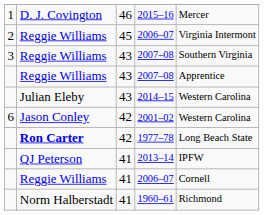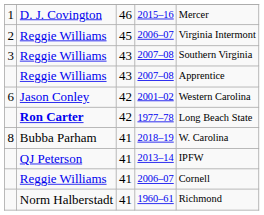 <table class="wikitable">
 <tr>
 </tr>
 <tr>
 <td>1</td>
 <td><a href='#'>D. J. Covington</a></td>
 <td>46</td>
 <td style="font-size:80%;"><a href='#'>2015–16</a></td>
 <td style="font-size:80%;">Mercer</td>
 </tr>
 <tr>
 <td>2</td>
 <td><a href='#'>Reggie Williams</a></td>
 <td>45</td>
 <td style="font-size:80%;"><a href='#'>2006–07</a></td>
 <td style="font-size:80%;">Virginia Intermont</td>
 </tr>
 <tr>
 <td>3</td>
 <td><a href='#'>Reggie Williams</a></td>
 <td>43</td>
 <td style="font-size:80%;"><a href='#'>2007–08</a></td>
 <td style="font-size:80%;">Southern Virginia</td>
 </tr>
 <tr>
 <td></td>
 <td><a href='#'>Reggie Williams</a></td>
 <td>43</td>
 <td style="font-size:80%;"><a href='#'>2007–08</a></td>
 <td style="font-size:80%;">Apprentice</td>
 </tr>
 <tr>
-<td></td>
-<td>Julian Eleby</td>
-<td>43</td>
-<td style="font-size:80%;"><a href='#'>2014–15</a></td>
-<td style="font-size:80%;">Western Carolina</td>
-</tr>
-<tr>
 <td>6</td>
 <td><a href='#'>Jason Conley</a></td>
 <td>42</td>
 <td style="font-size:80%;"><a href='#'>2001–02</a></td>
 <td style="font-size:80%;">Western Carolina</td>
 </tr>
 <tr>
 <td></td>
 <td><strong><a href='#'>Ron Carter</a></strong></td>
 <td>42</td>
 <td style="font-size:80%;"><a href='#'>1977–78</a></td>
 <td style="font-size:80%;">Long Beach State</td>
+</tr>
+<tr>
+<td>8</td>
+<td>Bubba Parham</td>
+<td>41</td>
+<td style="font-size:80%;"><a href='#'>2018–19</a></td>
+<td style="font-size:80%;">W. Carolina</td>
 </tr>
 <tr>
 <td></td>
 <td><a href='#'>QJ Peterson</a></td>
 <td>41</td>
 <td style="font-size:80%;"><a href='#'>2013–14</a></td>
 <td style="font-size:80%;">IPFW</td>
 </tr>
 <tr>
 <td></td>
 <td><a href='#'>Reggie Williams</a></td>
 <td>41</td>
 <td style="font-size:80%;"><a href='#'>2006–07</a></td>
 <td style="font-size:80%;">Cornell</td>
 </tr>
 <tr>
 <td></td>
 <td>Norm Halberstadt</td>
 <td>41</td>
 <td style="font-size:80%;"><a href='#'>1960–61</a></td>
 <td style="font-size:80%;">Richmond</td>
 </tr>
 </table>
